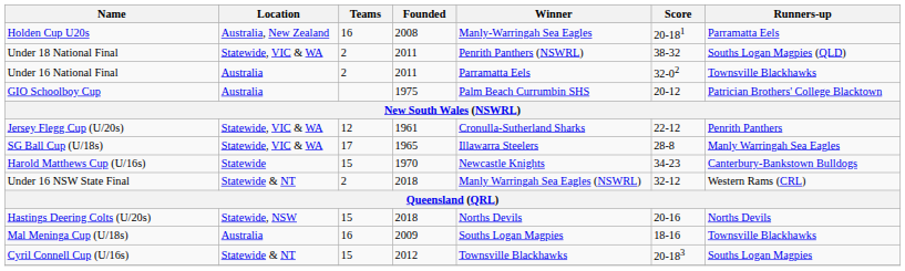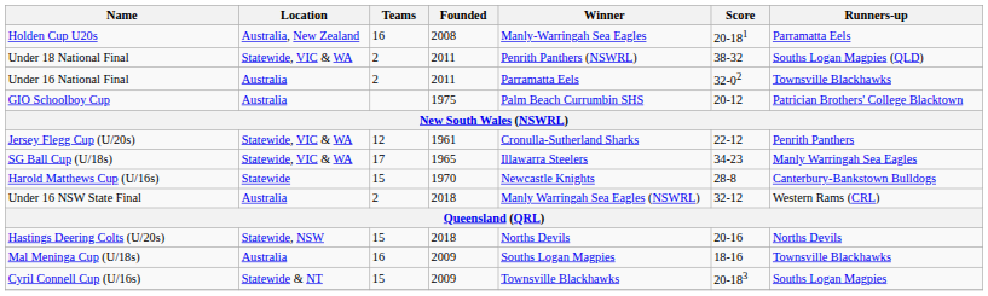 <table class="wikitable" style="width:100%;">
 <tr bgcolor="lightgrey">
 <th width="220">Name</th>
 <th width="120">Location</th>
 <th width="50">Teams</th>
 <th width="50">Founded</th>
 <th width="200">Winner</th>
 <th width="50">Score</th>
 <th width="200">Runners-up</th>
 </tr>
 <tr>
 <td><a href='#'>Holden Cup U20s</a></td>
 <td><a href='#'>Australia</a>, <a href='#'>New Zealand</a></td>
 <td>16</td>
 <td>2008</td>
 <td> <a href='#'>Manly-Warringah Sea Eagles</a></td>
 <td>20-18<sup>1</sup></td>
 <td> <a href='#'>Parramatta Eels</a></td>
 </tr>
 <tr>
 <td>Under 18 National Final</td>
 <td><a href='#'>Statewide</a>, <a href='#'>VIC</a> & <a href='#'>WA</a></td>
 <td>2</td>
 <td>2011</td>
 <td> <a href='#'>Penrith Panthers</a> (<a href='#'>NSWRL</a>)</td>
 <td>38-32</td>
 <td> <a href='#'>Souths Logan Magpies</a> (<a href='#'>QLD</a>)</td>
 </tr>
 <tr>
 <td>Under 16 National Final</td>
 <td><a href='#'>Australia</a></td>
 <td>2</td>
 <td>2011</td>
 <td> <a href='#'>Parramatta Eels</a></td>
 <td>32-0<sup>2</sup></td>
 <td> <a href='#'>Townsville Blackhawks</a></td>
 </tr>
 <tr>
 <td><a href='#'>GIO Schoolboy Cup</a></td>
 <td><a href='#'>Australia</a></td>
 <td></td>
 <td>1975</td>
 <td> <a href='#'>Palm Beach Currumbin SHS</a></td>
 <td>20-12</td>
 <td> <a href='#'>Patrician Brothers' College Blacktown</a></td>
 </tr>
 <tr>
 <th colspan="7"><a href='#'>New South Wales</a> (<a href='#'>NSWRL</a>)</th>
 </tr>
 <tr>
 <td><a href='#'>Jersey Flegg Cup</a> (U/20s)</td>
 <td><a href='#'>Statewide</a>, <a href='#'>VIC</a> & <a href='#'>WA</a></td>
 <td>12</td>
 <td>1961</td>
 <td> <a href='#'>Cronulla-Sutherland Sharks</a></td>
 <td>22-12</td>
 <td> <a href='#'>Penrith Panthers</a></td>
 </tr>
 <tr>
 <td><a href='#'>SG Ball Cup</a> (U/18s)</td>
 <td><a href='#'>Statewide</a>, <a href='#'>VIC</a> & <a href='#'>WA</a></td>
 <td>17</td>
 <td>1965</td>
 <td> <a href='#'>Illawarra Steelers</a></td>
-<td>28-8</td>
+<td>34-23</td>
 <td> <a href='#'>Manly Warringah Sea Eagles</a></td>
 </tr>
 <tr>
 <td><a href='#'>Harold Matthews Cup</a> (U/16s)</td>
 <td><a href='#'>Statewide</a></td>
 <td>15</td>
 <td>1970</td>
 <td> <a href='#'>Newcastle Knights</a></td>
-<td>34-23</td>
+<td>28-8</td>
 <td> <a href='#'>Canterbury-Bankstown Bulldogs</a></td>
 </tr>
 <tr>
 <td>Under 16 NSW State Final</td>
-<td><a href='#'>Statewide</a> & <a href='#'>NT</a></td>
+<td><a href='#'>Australia</a></td>
 <td>2</td>
 <td>2018</td>
 <td> <a href='#'>Manly Warringah Sea Eagles</a> (<a href='#'>NSWRL</a>)</td>
 <td>32-12</td>
 <td> Western Rams (<a href='#'>CRL</a>)</td>
 </tr>
 <tr>
 <th colspan="7"><a href='#'>Queensland</a> (<a href='#'>QRL</a>)</th>
 </tr>
 <tr>
 <td><a href='#'>Hastings Deering Colts</a> (U/20s)</td>
 <td><a href='#'>Statewide</a>, <a href='#'>NSW</a></td>
 <td>15</td>
 <td>2018</td>
 <td> <a href='#'>Norths Devils</a></td>
 <td>20-16</td>
 <td> <a href='#'>Norths Devils</a></td>
 </tr>
 <tr>
 <td><a href='#'>Mal Meninga Cup</a> (U/18s)</td>
 <td><a href='#'>Australia</a></td>
 <td>16</td>
 <td>2009</td>
 <td> <a href='#'>Souths Logan Magpies</a></td>
 <td>18-16</td>
 <td> <a href='#'>Townsville Blackhawks</a></td>
 </tr>
 <tr>
 <td><a href='#'>Cyril Connell Cup</a> (U/16s)</td>
 <td><a href='#'>Statewide</a> & <a href='#'>NT</a></td>
 <td>15</td>
-<td>2012</td>
+<td>2009</td>
 <td> <a href='#'>Townsville Blackhawks</a></td>
 <td>20-18<sup>3</sup></td>
 <td> <a href='#'>Souths Logan Magpies</a></td>
 </tr>
 <tr>
 </tr>
 </table>
